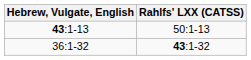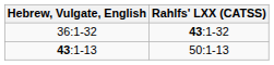 <table class=wikitable>
 <tr>
 <th>Hebrew, Vulgate, English</th>
 <th>Rahlfs' LXX (CATSS)</th>
 </tr>
 <tr>
+<td align=center>36:1-32</td>
+<td align=center><strong>43</strong>:1-32</td>
+</tr>
+<tr>
 <td align=center><strong>43</strong>:1-13</td>
 <td align=center>50:1-13</td>
 </tr>
-<tr>
-<td align=center>36:1-32</td>
-<td align=center><strong>43</strong>:1-32</td>
-</tr>
 </table>
